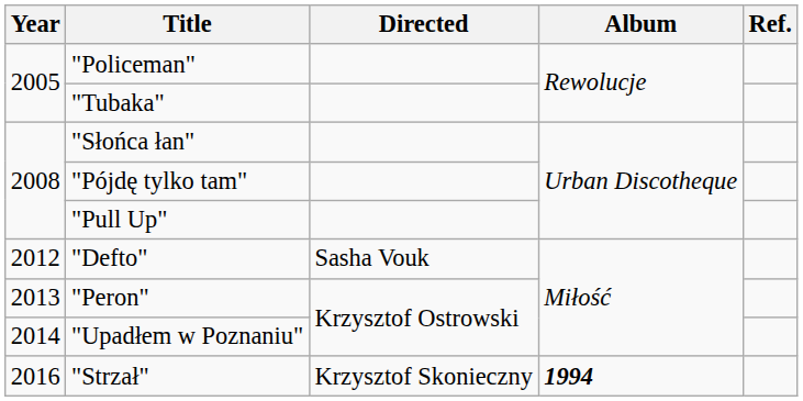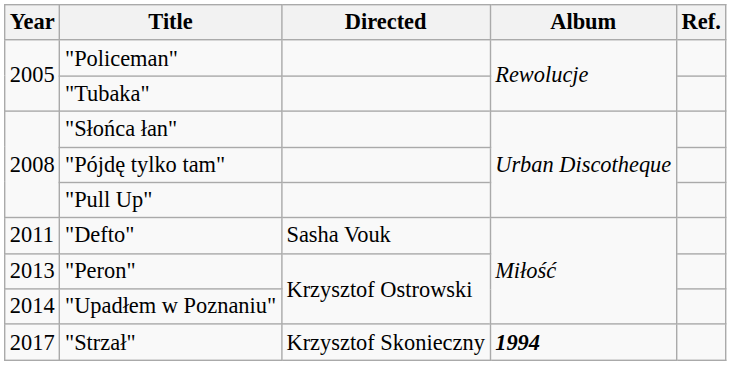 <table class="wikitable">
 <tr>
 <th>Year</th>
 <th>Title</th>
 <th>Directed</th>
 <th>Album</th>
 <th>Ref.</th>
 </tr>
 <tr>
 <td rowspan=2>2005</td>
 <td>"Policeman"</td>
 <td></td>
 <td rowspan=2><em>Rewolucje</em></td>
 <td></td>
 </tr>
 <tr>
 <td>"Tubaka"</td>
 <td></td>
 <td></td>
 </tr>
 <tr>
 <td rowspan=3>2008</td>
 <td>"Słońca łan"</td>
 <td></td>
 <td rowspan=3><em>Urban Discotheque</em></td>
 <td></td>
 </tr>
 <tr>
 <td>"Pójdę tylko tam"</td>
 <td></td>
 <td></td>
 </tr>
 <tr>
 <td>"Pull Up"</td>
 <td></td>
 <td></td>
 </tr>
 <tr>
-<td>2012</td>
+<td>2011</td>
 <td>"Defto"</td>
 <td>Sasha Vouk</td>
 <td rowspan=3><em>Miłość</em></td>
 <td></td>
 </tr>
 <tr>
 <td>2013</td>
 <td>"Peron"</td>
 <td rowspan=2>Krzysztof Ostrowski</td>
 <td></td>
 </tr>
 <tr>
 <td>2014</td>
 <td>"Upadłem w Poznaniu"</td>
 <td></td>
 </tr>
 <tr>
-<td>2016</td>
+<td>2017</td>
 <td>"Strzał"</td>
 <td>Krzysztof Skonieczny</td>
 <td><strong><em>1994</em></strong></td>
 <td></td>
 </tr>
 </table>
